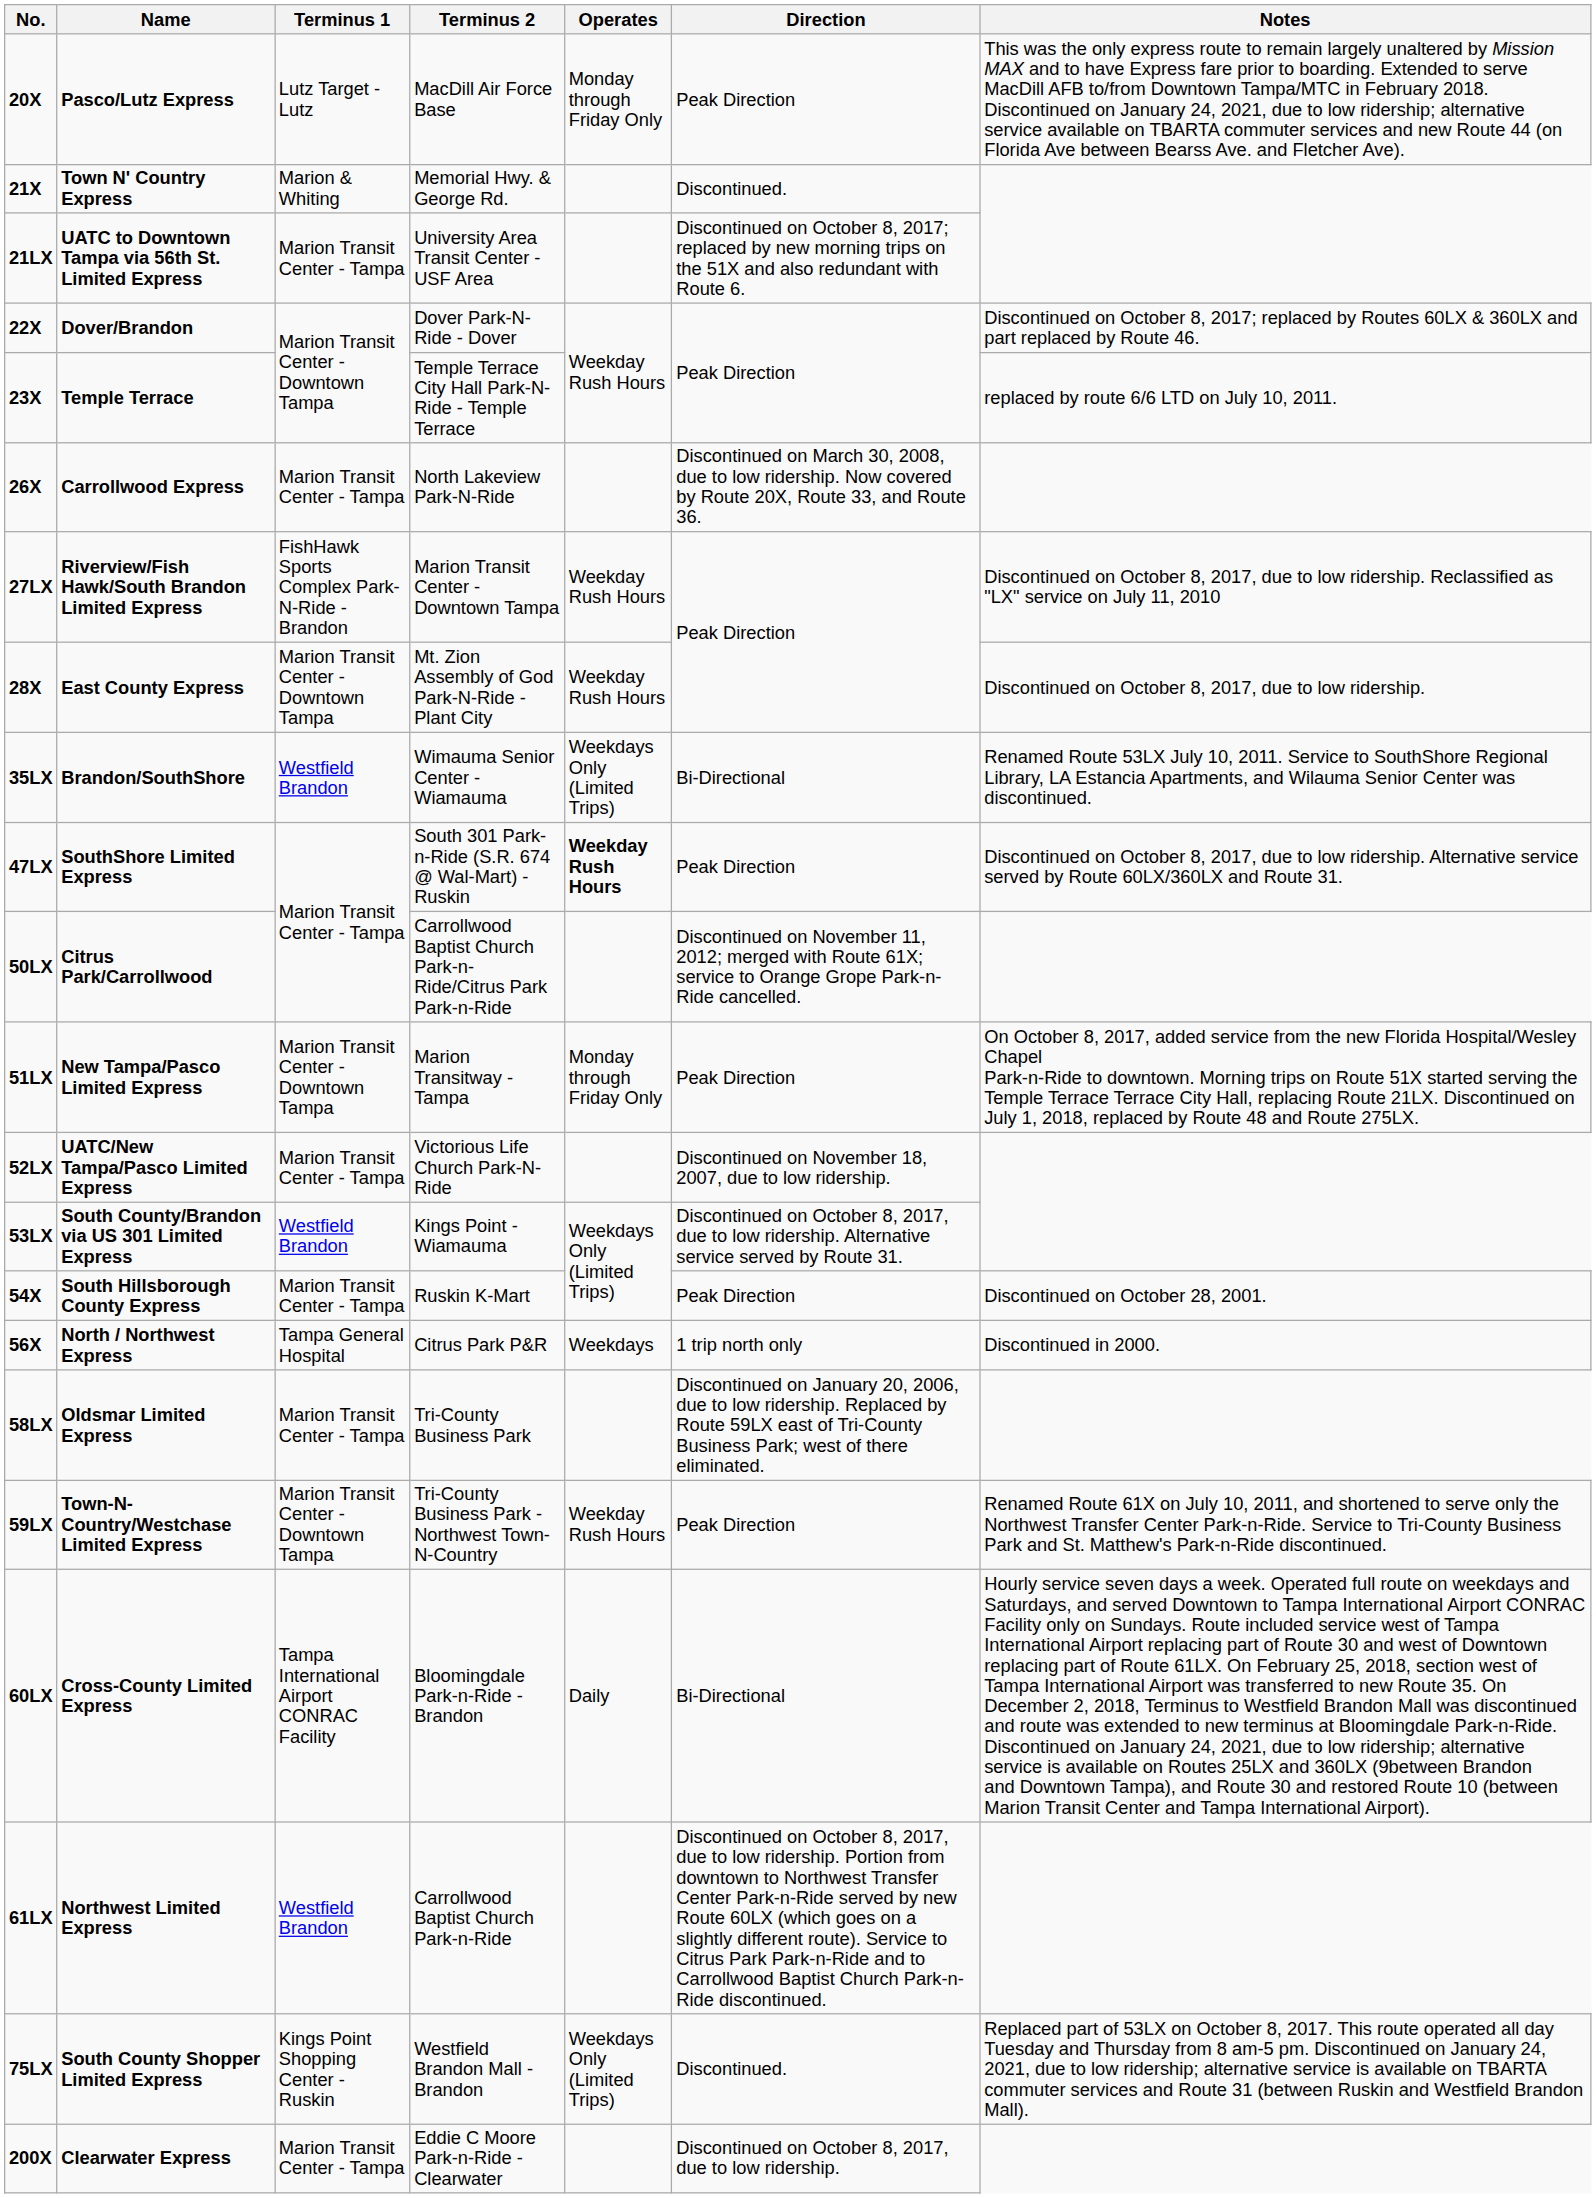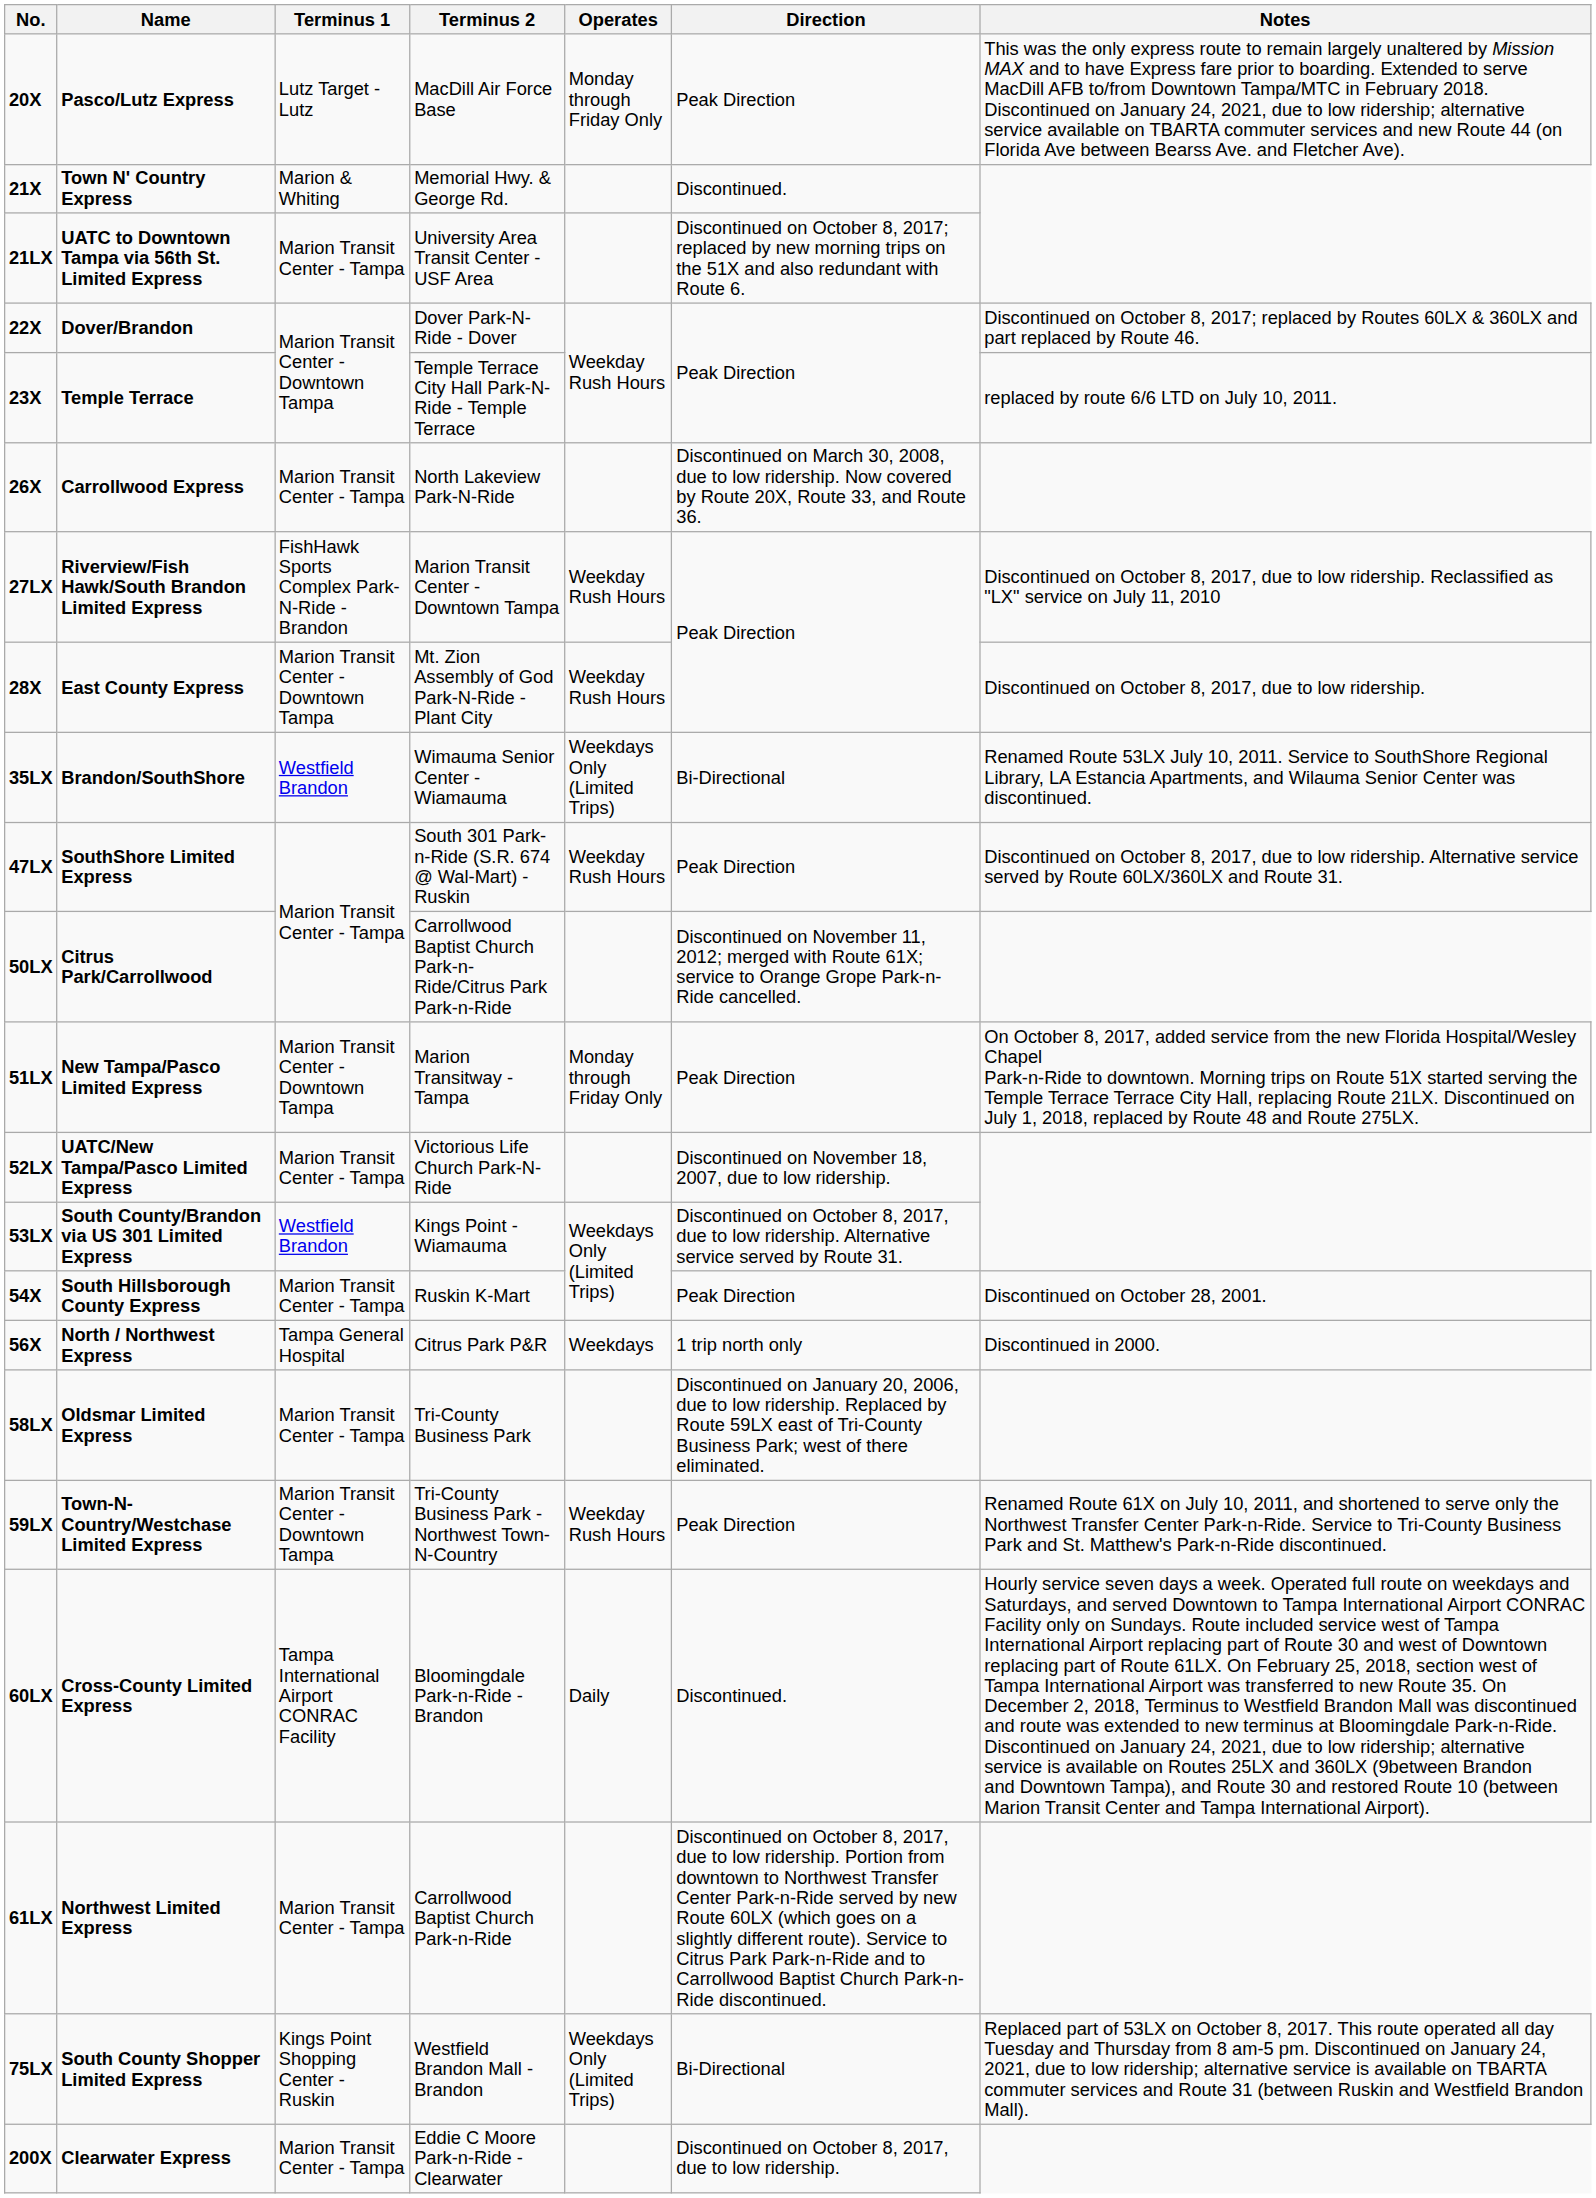 <table class="wikitable mw-collapsible mw-collapsed" style="font-size:90%;border:1px;">
 <tr>
 <th>No.</th>
 <th>Name</th>
 <th>Terminus 1</th>
 <th>Terminus 2</th>
 <th>Operates</th>
 <th>Direction</th>
 <th>Notes</th>
 </tr>
 <tr>
 <td><strong>20X</strong></td>
 <td><strong>Pasco/Lutz Express</strong></td>
 <td>Lutz Target - Lutz</td>
 <td>MacDill Air Force Base</td>
 <td>Monday through Friday Only</td>
 <td>Peak Direction</td>
 <td>This was the only express route to remain largely unaltered by <em>Mission MAX</em> and to have Express fare prior to boarding. Extended to serve MacDill AFB to/from Downtown Tampa/MTC in February 2018. Discontinued on January 24, 2021, due to low ridership; alternative service available on TBARTA commuter services and new Route 44 (on Florida Ave between Bearss Ave. and Fletcher Ave).</td>
 </tr>
 <tr>
 <td><strong>21X</strong></td>
 <td><strong>Town N' Country Express</strong></td>
 <td>Marion & Whiting</td>
 <td>Memorial Hwy. & George Rd.</td>
 <td></td>
 <td>Discontinued.</td>
 </tr>
 <tr>
 <td><strong>21LX</strong></td>
 <td><strong>UATC to Downtown Tampa via 56th St. Limited Express</strong></td>
 <td>Marion Transit Center - Tampa</td>
 <td>University Area Transit Center - USF Area</td>
 <td></td>
 <td>Discontinued on October 8, 2017; replaced by new morning trips on the 51X and also redundant with Route 6.</td>
 </tr>
 <tr>
 <td><strong>22X</strong></td>
 <td><strong>Dover/Brandon</strong></td>
 <td rowspan="2">Marion Transit Center - Downtown Tampa</td>
 <td>Dover Park-N-Ride - Dover</td>
 <td rowspan="2">Weekday Rush Hours</td>
 <td rowspan="2">Peak Direction</td>
 <td>Discontinued on October 8, 2017; replaced by Routes 60LX & 360LX and part replaced by Route 46.</td>
 </tr>
 <tr>
 <td><strong>23X</strong></td>
 <td><strong>Temple Terrace</strong></td>
 <td>Temple Terrace City Hall Park-N-Ride - Temple Terrace</td>
 <td>replaced by route 6/6 LTD on July 10, 2011.</td>
 </tr>
 <tr>
 <td><strong>26X</strong></td>
 <td><strong>Carrollwood Express</strong></td>
 <td>Marion Transit Center - Tampa</td>
 <td>North Lakeview Park-N-Ride</td>
 <td></td>
 <td>Discontinued on March 30, 2008, due to low ridership. Now covered by Route 20X, Route 33, and Route 36.</td>
 </tr>
 <tr>
 <td><strong>27LX</strong></td>
 <td><strong>Riverview/Fish Hawk/South Brandon Limited Express</strong></td>
 <td>FishHawk Sports Complex Park-N-Ride - Brandon</td>
 <td>Marion Transit Center - Downtown Tampa</td>
 <td>Weekday Rush Hours</td>
 <td rowspan="2">Peak Direction</td>
 <td>Discontinued on October 8, 2017, due to low ridership. Reclassified as "LX" service on July 11, 2010</td>
 </tr>
 <tr>
 <td><strong>28X</strong></td>
 <td><strong>East County Express</strong></td>
 <td>Marion Transit Center - Downtown Tampa</td>
 <td>Mt. Zion Assembly of God Park-N-Ride - Plant City</td>
 <td>Weekday Rush Hours</td>
 <td>Discontinued on October 8, 2017, due to low ridership.</td>
 </tr>
 <tr>
 <td><strong>35LX</strong></td>
 <td><strong>Brandon/SouthShore</strong></td>
 <td><a href='#'>Westfield Brandon</a></td>
 <td>Wimauma Senior Center - Wiamauma</td>
 <td>Weekdays Only (Limited Trips)</td>
 <td>Bi-Directional</td>
 <td>Renamed Route 53LX July 10, 2011. Service to SouthShore Regional Library, LA Estancia Apartments, and Wilauma Senior Center was discontinued.</td>
 </tr>
 <tr>
 <td><strong>47LX</strong></td>
 <td><strong>SouthShore Limited Express</strong></td>
 <td rowspan="2">Marion Transit Center - Tampa</td>
 <td>South 301 Park-n-Ride (S.R. 674 @ Wal-Mart) - Ruskin</td>
-<td><strong>Weekday Rush Hours</strong></td>
+<td>Weekday Rush Hours</td>
 <td>Peak Direction</td>
 <td>Discontinued on October 8, 2017, due to low ridership. Alternative service served by Route 60LX/360LX and Route 31.</td>
 </tr>
 <tr>
 <td><strong>50LX</strong></td>
 <td><strong>Citrus Park/Carrollwood</strong></td>
 <td>Carrollwood Baptist Church Park-n-Ride/Citrus Park Park-n-Ride</td>
 <td></td>
 <td>Discontinued on November 11, 2012; merged with Route 61X; service to Orange Grope Park-n-Ride cancelled.</td>
 </tr>
 <tr>
 <td><strong>51LX</strong></td>
 <td><strong>New Tampa/Pasco Limited Express</strong></td>
 <td>Marion Transit Center - Downtown Tampa</td>
 <td>Marion Transitway - Tampa</td>
 <td>Monday through Friday Only</td>
 <td>Peak Direction</td>
 <td>On October 8, 2017, added service from the new Florida Hospital/Wesley Chapel<br>Park-n-Ride to downtown. Morning trips on Route 51X started serving the Temple Terrace Terrace City Hall, replacing Route 21LX. Discontinued on July 1, 2018, replaced by Route 48 and Route 275LX.</td>
 </tr>
 <tr>
 <td><strong>52LX</strong></td>
 <td><strong>UATC/New Tampa/Pasco Limited Express</strong></td>
 <td>Marion Transit Center - Tampa</td>
 <td>Victorious Life Church Park-N-Ride</td>
 <td></td>
 <td>Discontinued on November 18, 2007, due to low ridership.</td>
 </tr>
 <tr>
 <td><strong>53LX</strong></td>
 <td><strong>South County/Brandon via US 301 Limited Express</strong></td>
 <td><a href='#'>Westfield Brandon</a></td>
 <td>Kings Point - Wiamauma</td>
 <td rowspan="2">Weekdays Only (Limited Trips)</td>
 <td>Discontinued on October 8, 2017, due to low ridership. Alternative service served by Route 31.</td>
 </tr>
 <tr>
 <td><strong>54X</strong></td>
 <td><strong>South Hillsborough County Express</strong></td>
 <td>Marion Transit Center - Tampa</td>
 <td>Ruskin K-Mart</td>
 <td>Peak Direction</td>
 <td>Discontinued on October 28, 2001.</td>
 </tr>
 <tr>
 <td><strong>56X</strong></td>
 <td><strong> North / Northwest Express</strong></td>
 <td>Tampa General Hospital</td>
 <td>Citrus Park P&R</td>
 <td>Weekdays</td>
 <td>1 trip north only</td>
 <td>Discontinued in 2000.</td>
 </tr>
 <tr>
 <td><strong>58LX</strong></td>
 <td><strong>Oldsmar Limited Express</strong></td>
 <td>Marion Transit Center - Tampa</td>
 <td>Tri-County Business Park</td>
 <td></td>
 <td>Discontinued on January 20, 2006, due to low ridership. Replaced by Route 59LX east of Tri-County Business Park; west of there eliminated.</td>
 </tr>
 <tr>
 <td><strong>59LX</strong></td>
 <td><strong>Town-N-Country/Westchase Limited Express</strong></td>
 <td>Marion Transit Center - Downtown Tampa</td>
 <td>Tri-County Business Park - Northwest Town-N-Country</td>
 <td>Weekday Rush Hours</td>
 <td>Peak Direction</td>
 <td>Renamed Route 61X on July 10, 2011, and shortened to serve only the Northwest Transfer Center Park-n-Ride. Service to Tri-County Business Park and St. Matthew's Park-n-Ride discontinued.</td>
 </tr>
 <tr>
 <td><strong>60LX</strong></td>
 <td><strong>Cross-County Limited Express</strong></td>
 <td>Tampa International Airport CONRAC Facility</td>
 <td>Bloomingdale Park-n-Ride - Brandon</td>
 <td>Daily</td>
-<td>Bi-Directional</td>
+<td>Discontinued.</td>
 <td>Hourly service seven days a week. Operated full route on weekdays and Saturdays, and served Downtown to Tampa International Airport CONRAC Facility only on Sundays. Route included service west of Tampa International Airport replacing part of Route 30 and west of Downtown replacing part of Route 61LX. On February 25, 2018, section west of Tampa International Airport was transferred to new Route 35. On December 2, 2018, Terminus to Westfield Brandon Mall was discontinued and route was extended to new terminus at Bloomingdale Park-n-Ride. Discontinued on January 24, 2021, due to low ridership; alternative service is available on Routes 25LX and 360LX (9between Brandon<br>and Downtown Tampa), and Route 30 and restored Route 10 (between Marion Transit Center and Tampa International Airport).</td>
 </tr>
 <tr>
 <td><strong>61LX</strong></td>
 <td><strong>Northwest Limited Express</strong></td>
-<td><a href='#'>Westfield Brandon</a></td>
+<td>Marion Transit Center - Tampa</td>
 <td>Carrollwood Baptist Church Park-n-Ride</td>
 <td></td>
 <td>Discontinued on October 8, 2017, due to low ridership. Portion from downtown to Northwest Transfer Center Park-n-Ride served by new Route 60LX (which goes on a slightly different route). Service to Citrus Park Park-n-Ride and to Carrollwood Baptist Church Park-n-Ride discontinued.</td>
 </tr>
 <tr>
 <td><strong>75LX</strong></td>
 <td><strong>South County Shopper Limited Express</strong></td>
 <td>Kings Point Shopping Center - Ruskin</td>
 <td>Westfield Brandon Mall - Brandon</td>
 <td>Weekdays Only (Limited Trips)</td>
-<td>Discontinued.</td>
+<td>Bi-Directional</td>
 <td>Replaced part of 53LX on October 8, 2017. This route operated all day Tuesday and Thursday from 8 am-5 pm. Discontinued on January 24, 2021, due to low ridership; alternative service is available on TBARTA commuter services and Route 31 (between Ruskin and Westfield Brandon Mall).</td>
 </tr>
 <tr>
 <td><strong>200X</strong></td>
 <td><strong>Clearwater Express</strong></td>
 <td>Marion Transit Center - Tampa</td>
 <td>Eddie C Moore Park-n-Ride - Clearwater</td>
 <td></td>
 <td>Discontinued on October 8, 2017, due to low ridership.</td>
 </tr>
 <tr>
 </tr>
 </table>
